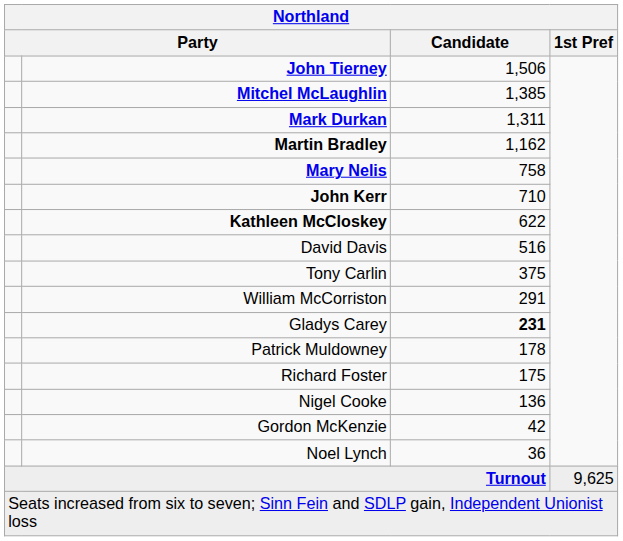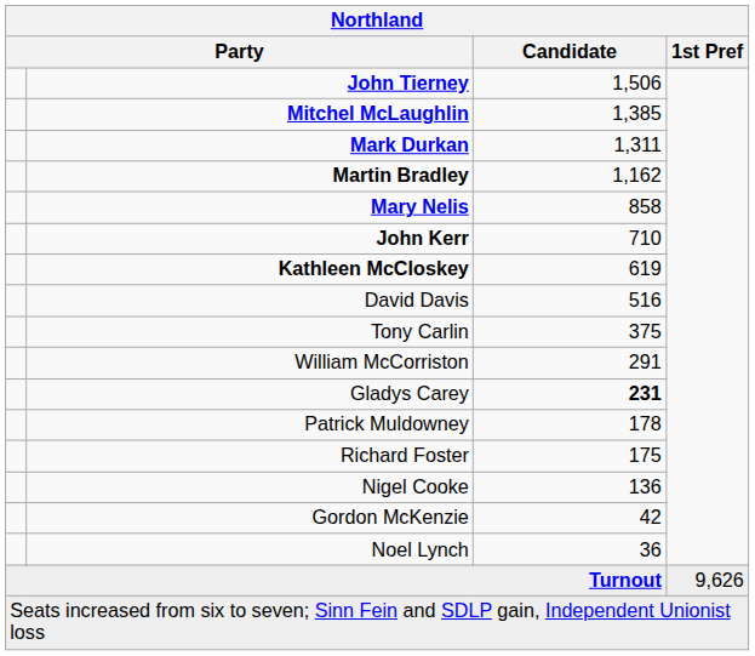 <table class="wikitable">
 <tr>
 <th colspan="4" align="center"><a href='#'>Northland</a></th>
 </tr>
 <tr>
 <th colspan="2" align="center" width=200>Party</th>
 <th width=150>Candidate</th>
 <th width=60>1st Pref</th>
 </tr>
 <tr>
 <td></td>
 <td align="right"><strong><a href='#'>John Tierney</a></strong></td>
 <td align="right">1,506</td>
 </tr>
 <tr>
 <td></td>
 <td align="right"><strong><a href='#'>Mitchel McLaughlin</a></strong></td>
 <td align="right">1,385</td>
 </tr>
 <tr>
 <td></td>
 <td align="right"><strong><a href='#'>Mark Durkan</a></strong></td>
 <td align="right">1,311</td>
 </tr>
 <tr>
 <td></td>
 <td align="right"><strong>Martin Bradley</strong></td>
 <td align="right">1,162</td>
 </tr>
 <tr>
 <td></td>
 <td align="right"><strong><a href='#'>Mary Nelis</a></strong></td>
-<td align="right">758</td>
+<td align="right">858</td>
 </tr>
 <tr>
 <td></td>
 <td align="right"><strong>John Kerr</strong></td>
 <td align="right">710</td>
 </tr>
 <tr>
 <td></td>
 <td align="right"><strong>Kathleen McCloskey</strong></td>
-<td align="right">622</td>
+<td align="right">619</td>
 </tr>
 <tr>
 <td></td>
 <td align="right">David Davis</td>
 <td align="right">516</td>
 </tr>
 <tr>
 <td></td>
 <td align="right">Tony Carlin</td>
 <td align="right">375</td>
 </tr>
 <tr>
 <td></td>
 <td align="right">William McCorriston</td>
 <td align="right">291</td>
 </tr>
 <tr>
 <td></td>
 <td align="right">Gladys Carey</td>
 <td align="right"><strong>231</strong></td>
 </tr>
 <tr>
 <td></td>
 <td align="right">Patrick Muldowney</td>
 <td align="right">178</td>
 </tr>
 <tr>
 <td></td>
 <td align="right">Richard Foster</td>
 <td align="right">175</td>
 </tr>
 <tr>
 <td></td>
 <td align="right">Nigel Cooke</td>
 <td align="right">136</td>
 </tr>
 <tr>
 <td></td>
 <td align="right">Gordon McKenzie</td>
 <td align="right">42</td>
 </tr>
 <tr>
 <td></td>
 <td align="right">Noel Lynch</td>
 <td align="right">36</td>
 </tr>
 <tr bgcolor="EEEEEE">
 <td colspan=3 align="right"><strong><a href='#'>Turnout</a></strong></td>
-<td align="right">9,625</td>
+<td align="right">9,626</td>
 </tr>
 <tr>
 <td colspan=4 bgcolor="EEEEEE">Seats increased from six to seven; <a href='#'>Sinn Fein</a> and <a href='#'>SDLP</a> gain, <a href='#'>Independent Unionist</a> loss</td>
 </tr>
 </table>
